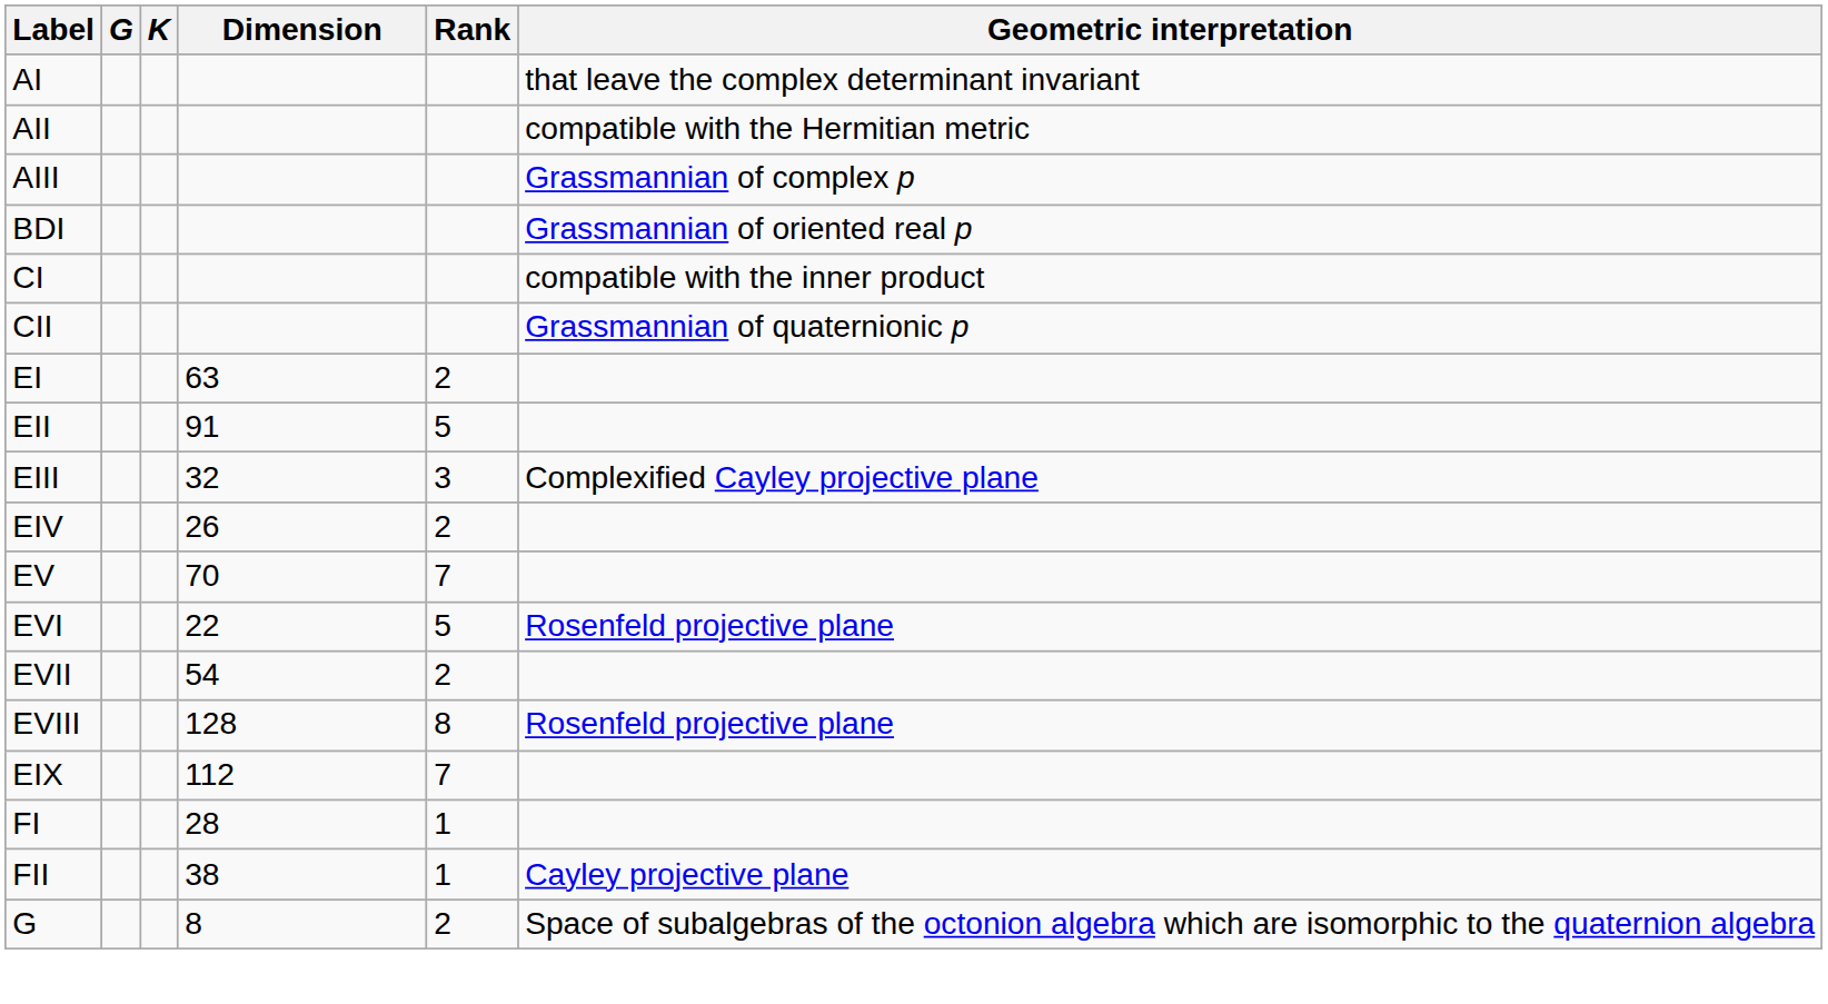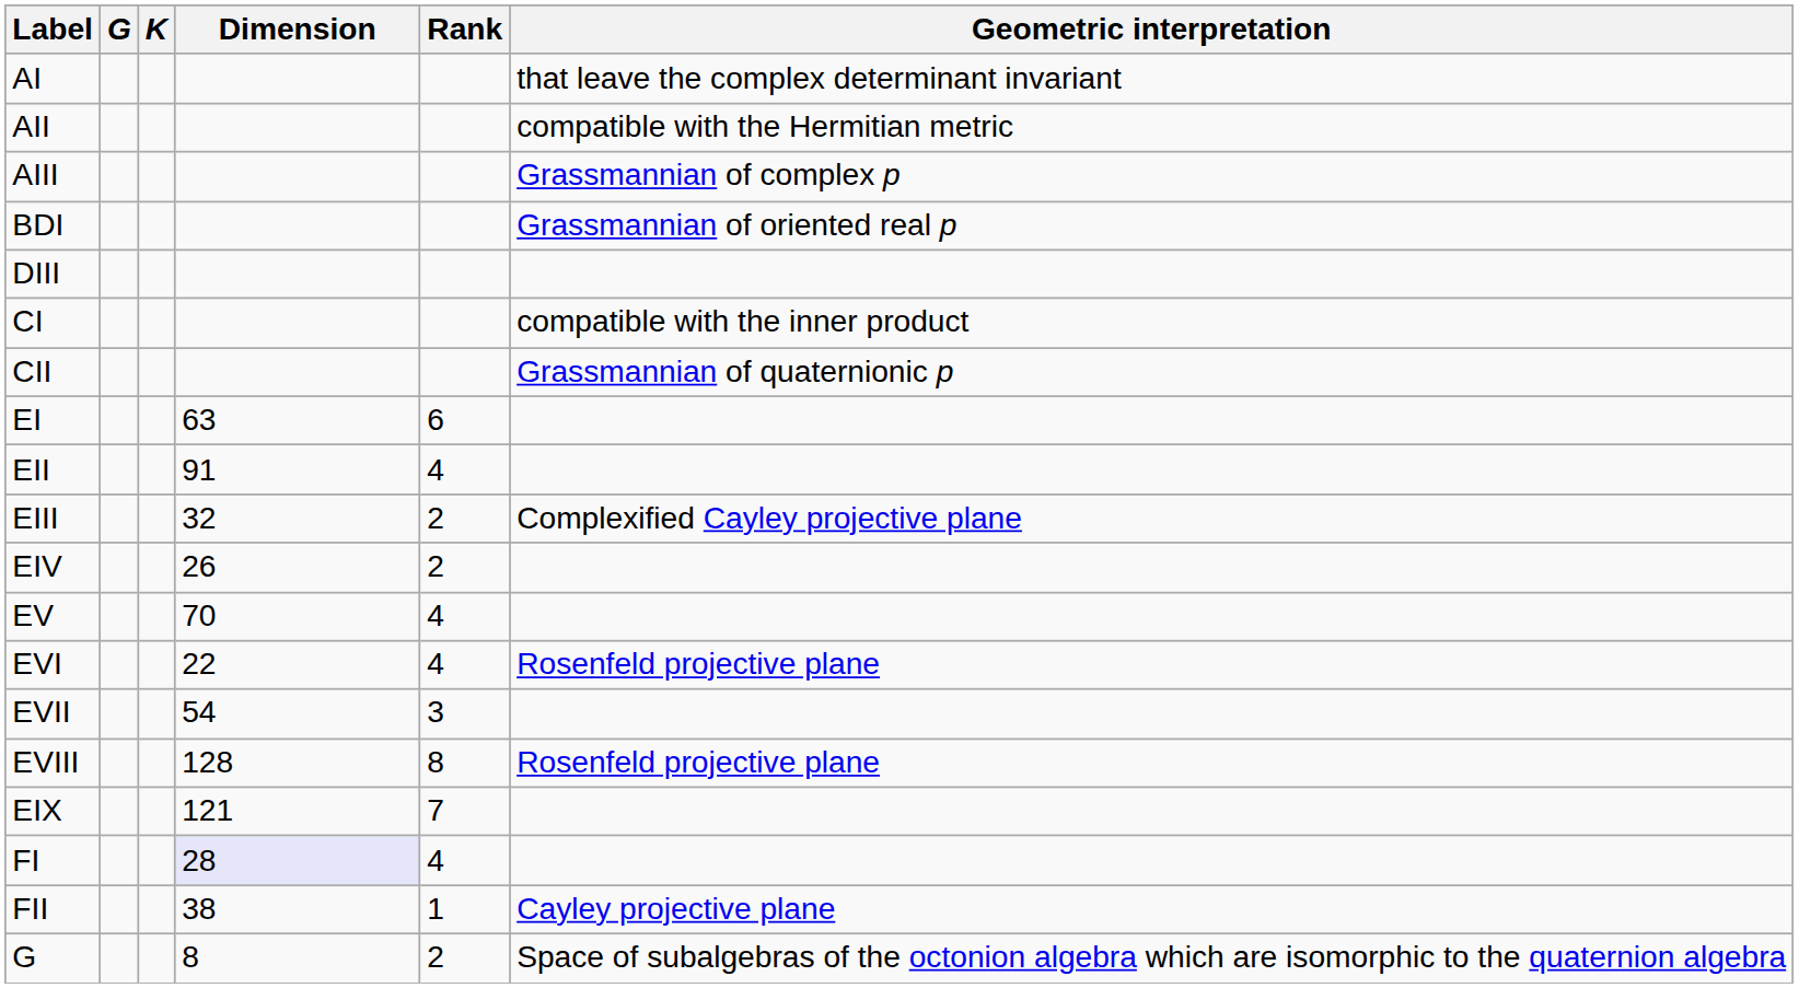 <table class="wikitable">
 <tr>
 <th>Label</th>
 <th><em>G</em></th>
 <th><em>K</em></th>
 <th>Dimension</th>
 <th>Rank</th>
 <th>Geometric interpretation</th>
 </tr>
 <tr>
 <td>AI</td>
 <td></td>
 <td></td>
 <td width="120pt"></td>
 <td></td>
 <td> that leave the complex determinant invariant</td>
 </tr>
 <tr>
 <td>AII</td>
 <td></td>
 <td></td>
 <td></td>
 <td></td>
 <td> compatible with the Hermitian metric</td>
 </tr>
 <tr>
 <td>AIII</td>
 <td></td>
 <td></td>
 <td></td>
 <td></td>
 <td><a href='#'>Grassmannian</a> of complex <em>p</em></td>
 </tr>
 <tr>
 <td>BDI</td>
 <td></td>
 <td></td>
 <td></td>
 <td></td>
 <td><a href='#'>Grassmannian</a> of oriented real <em>p</em></td>
 </tr>
 <tr>
+<td>DIII</td>
+<td></td>
+<td></td>
+<td></td>
+<td></td>
+<td></td>
+</tr>
+<tr>
 <td>CI</td>
 <td></td>
 <td></td>
 <td></td>
 <td></td>
 <td> compatible with the inner product</td>
 </tr>
 <tr>
 <td>CII</td>
 <td></td>
 <td></td>
 <td></td>
 <td></td>
 <td><a href='#'>Grassmannian</a> of quaternionic <em>p</em></td>
 </tr>
 <tr>
 <td>EI</td>
 <td></td>
 <td></td>
 <td>63</td>
-<td>2</td>
+<td>6</td>
 <td></td>
 </tr>
 <tr>
 <td>EII</td>
 <td></td>
 <td></td>
 <td>91</td>
-<td>5</td>
+<td>4</td>
 <td></td>
 </tr>
 <tr>
 <td>EIII</td>
 <td></td>
 <td></td>
 <td>32</td>
-<td>3</td>
+<td>2</td>
 <td>Complexified <a href='#'>Cayley projective plane</a></td>
 </tr>
 <tr>
 <td>EIV</td>
 <td></td>
 <td></td>
 <td>26</td>
 <td>2</td>
 <td></td>
 </tr>
 <tr>
 <td>EV</td>
 <td></td>
 <td></td>
 <td>70</td>
-<td>7</td>
+<td>4</td>
 <td></td>
 </tr>
 <tr>
 <td>EVI</td>
 <td></td>
 <td></td>
 <td>22</td>
-<td>5</td>
+<td>4</td>
 <td><a href='#'>Rosenfeld projective plane</a></td>
 </tr>
 <tr>
 <td>EVII</td>
 <td></td>
 <td></td>
 <td>54</td>
-<td>2</td>
+<td>3</td>
 <td></td>
 </tr>
 <tr>
 <td>EVIII</td>
 <td></td>
 <td></td>
 <td>128</td>
 <td>8</td>
 <td><a href='#'>Rosenfeld projective plane</a></td>
 </tr>
 <tr>
 <td>EIX</td>
 <td></td>
 <td></td>
-<td>112</td>
+<td>121</td>
 <td>7</td>
 <td></td>
 </tr>
 <tr>
 <td>FI</td>
 <td></td>
 <td></td>
-<td>28</td>
-<td>1</td>
+<td style="background: lavender;">28</td>
+<td>4</td>
 <td></td>
 </tr>
 <tr>
 <td>FII</td>
 <td></td>
 <td></td>
 <td>38</td>
 <td>1</td>
 <td><a href='#'>Cayley projective plane</a></td>
 </tr>
 <tr>
 <td>G</td>
 <td></td>
 <td></td>
 <td>8</td>
 <td>2</td>
 <td>Space of subalgebras of the <a href='#'>octonion algebra</a> which are isomorphic to the <a href='#'>quaternion algebra</a></td>
 </tr>
 </table>
